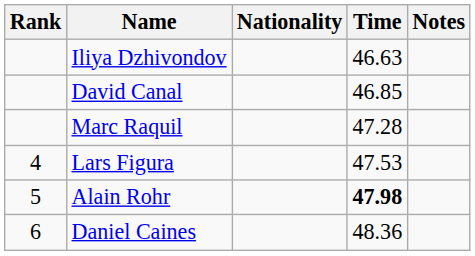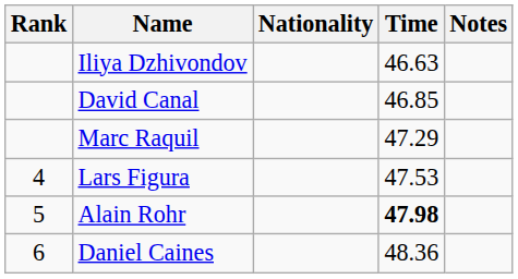 <table class="wikitable sortable" style="text-align:center">
 <tr>
 <th>Rank</th>
 <th>Name</th>
 <th>Nationality</th>
 <th>Time</th>
 <th>Notes</th>
 </tr>
 <tr>
 <td></td>
 <td align="left"><a href='#'>Iliya Dzhivondov</a></td>
 <td align=left></td>
 <td>46.63</td>
 <td></td>
 </tr>
 <tr>
 <td></td>
 <td align="left"><a href='#'>David Canal</a></td>
 <td align=left></td>
 <td>46.85</td>
 <td></td>
 </tr>
 <tr>
 <td></td>
 <td align="left"><a href='#'>Marc Raquil</a></td>
 <td align=left></td>
-<td>47.28</td>
+<td>47.29</td>
 <td></td>
 </tr>
 <tr>
 <td>4</td>
 <td align="left"><a href='#'>Lars Figura</a></td>
 <td align=left></td>
 <td>47.53</td>
 <td></td>
 </tr>
 <tr>
 <td>5</td>
 <td align="left"><a href='#'>Alain Rohr</a></td>
 <td align=left></td>
 <td><strong>47.98</strong></td>
 <td></td>
 </tr>
 <tr>
 <td>6</td>
 <td align="left"><a href='#'>Daniel Caines</a></td>
 <td align=left></td>
 <td>48.36</td>
 <td></td>
 </tr>
 </table>
